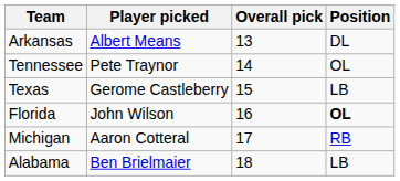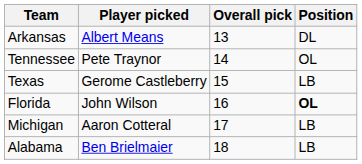 <table class="wikitable">
 <tr>
 <th>Team</th>
 <th>Player picked</th>
 <th>Overall pick</th>
 <th>Position</th>
 </tr>
 <tr>
 <td>Arkansas</td>
 <td><a href='#'>Albert Means</a></td>
 <td>13</td>
 <td>DL</td>
 </tr>
 <tr>
 <td>Tennessee</td>
 <td>Pete Traynor</td>
 <td>14</td>
 <td>OL</td>
 </tr>
 <tr>
 <td>Texas</td>
 <td>Gerome Castleberry</td>
 <td>15</td>
 <td>LB</td>
 </tr>
 <tr>
 <td>Florida</td>
 <td>John Wilson</td>
 <td>16</td>
 <td><strong>OL</strong></td>
 </tr>
 <tr>
 <td>Michigan</td>
 <td>Aaron Cotteral</td>
 <td>17</td>
-<td><a href='#'>RB</a></td>
+<td>LB</td>
 </tr>
 <tr>
 <td>Alabama</td>
 <td><a href='#'>Ben Brielmaier</a></td>
 <td>18</td>
 <td>LB</td>
 </tr>
 </table>
